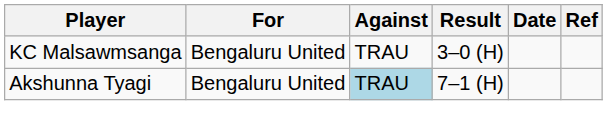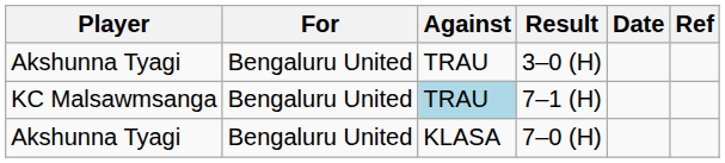 <table class="wikitable">
 <tr>
 <th>Player</th>
 <th>For</th>
 <th>Against</th>
 <th style="text-align:center">Result</th>
 <th>Date</th>
 <th>Ref</th>
 </tr>
 <tr>
-<td> KC Malsawmsanga</td>
+<td> Akshunna Tyagi</td>
 <td>Bengaluru United</td>
 <td>TRAU</td>
 <td align="center">3–0 (H)</td>
 <td></td>
 <td></td>
 </tr>
 <tr>
-<td> Akshunna Tyagi</td>
+<td> KC Malsawmsanga</td>
 <td>Bengaluru United</td>
 <td style="background: lightblue;">TRAU</td>
 <td align="center">7–1 (H)</td>
 <td></td>
 <td></td>
 </tr>
+<tr>
+<td> Akshunna Tyagi</td>
+<td>Bengaluru United</td>
+<td>KLASA</td>
+<td align="center">7–0 (H)</td>
+<td></td>
+<td></td>
+</tr>
 </table>
